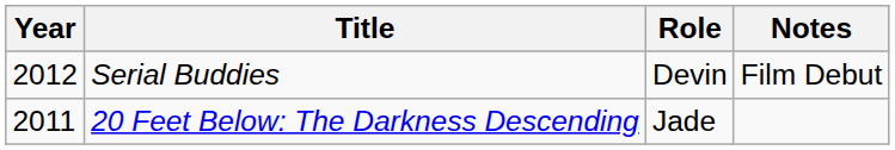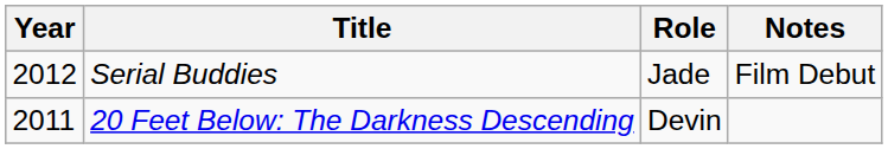 <table class="wikitable sortable">
 <tr>
 <th>Year</th>
 <th>Title</th>
 <th>Role</th>
 <th class="unsortable">Notes</th>
 </tr>
 <tr>
 <td>2012</td>
 <td><em>Serial Buddies</em></td>
-<td>Devin</td>
+<td>Jade</td>
 <td>Film Debut</td>
 </tr>
 <tr>
 <td>2011</td>
 <td><em><a href='#'>20 Feet Below: The Darkness Descending</a></em></td>
-<td>Jade</td>
+<td>Devin</td>
 <td></td>
 </tr>
 </table>
